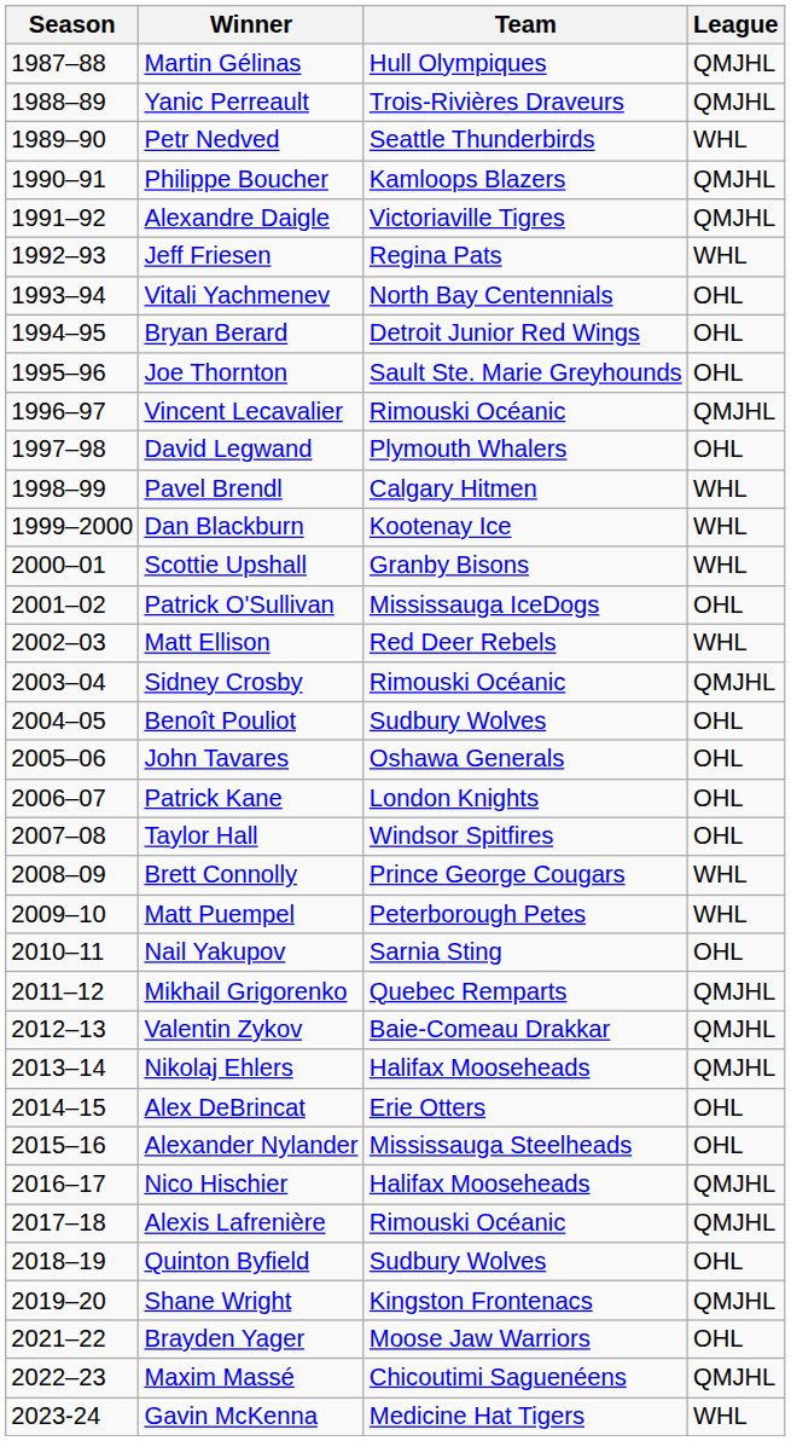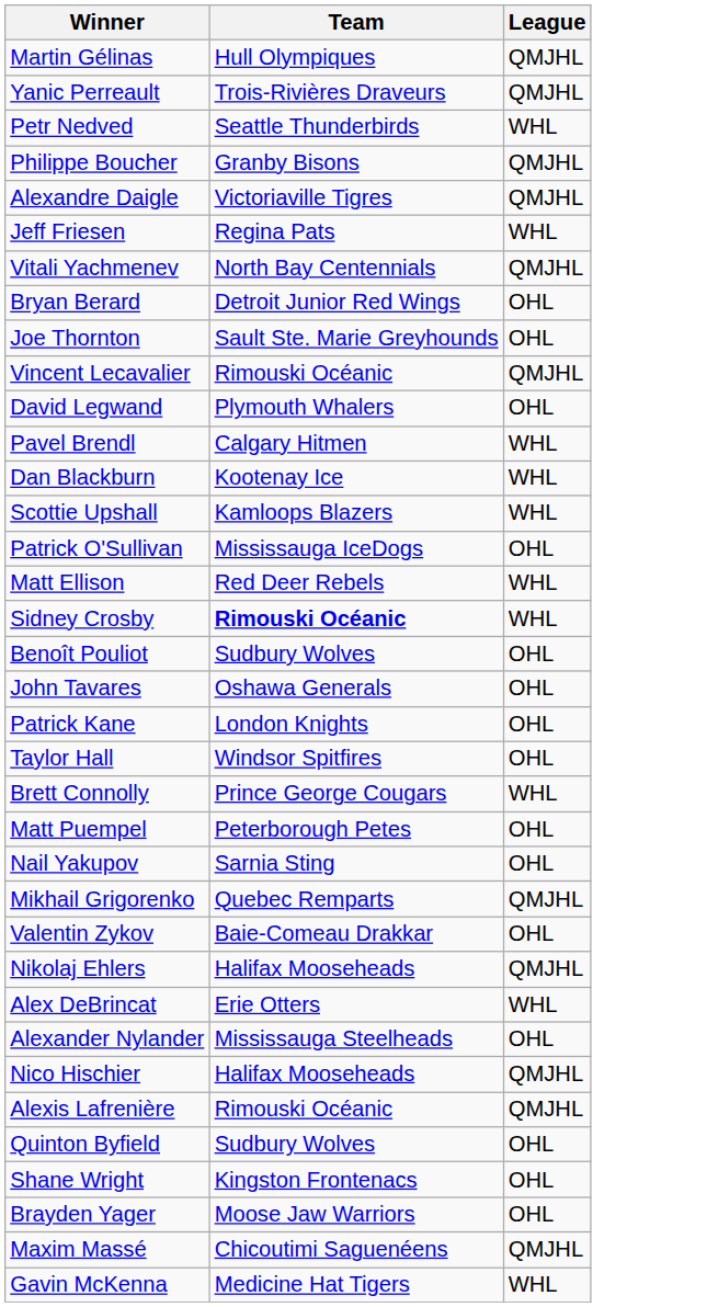 <table class="wikitable sortable">
 <tr>
-<th>Season</th>
 <th>Winner</th>
 <th>Team</th>
 <th>League</th>
 </tr>
 <tr>
-<td>1987–88</td>
 <td><a href='#'>Martin Gélinas</a></td>
 <td><a href='#'>Hull Olympiques</a></td>
 <td>QMJHL</td>
 </tr>
 <tr>
-<td>1988–89</td>
 <td><a href='#'>Yanic Perreault</a></td>
 <td><a href='#'>Trois-Rivières Draveurs</a></td>
 <td>QMJHL</td>
 </tr>
 <tr>
-<td>1989–90</td>
 <td><a href='#'>Petr Nedved</a></td>
 <td><a href='#'>Seattle Thunderbirds</a></td>
 <td>WHL</td>
 </tr>
 <tr>
-<td>1990–91</td>
 <td><a href='#'>Philippe Boucher</a></td>
-<td><a href='#'>Kamloops Blazers</a></td>
+<td><a href='#'>Granby Bisons</a></td>
 <td>QMJHL</td>
 </tr>
 <tr>
-<td>1991–92</td>
 <td><a href='#'>Alexandre Daigle</a></td>
 <td><a href='#'>Victoriaville Tigres</a></td>
 <td>QMJHL</td>
 </tr>
 <tr>
-<td>1992–93</td>
 <td><a href='#'>Jeff Friesen</a></td>
 <td><a href='#'>Regina Pats</a></td>
 <td>WHL</td>
 </tr>
 <tr>
-<td>1993–94</td>
 <td><a href='#'>Vitali Yachmenev</a></td>
 <td><a href='#'>North Bay Centennials</a></td>
-<td>OHL</td>
+<td>QMJHL</td>
 </tr>
 <tr>
-<td>1994–95</td>
 <td><a href='#'>Bryan Berard</a></td>
 <td><a href='#'>Detroit Junior Red Wings</a></td>
 <td>OHL</td>
 </tr>
 <tr>
-<td>1995–96</td>
 <td><a href='#'>Joe Thornton</a></td>
 <td><a href='#'>Sault Ste. Marie Greyhounds</a></td>
 <td>OHL</td>
 </tr>
 <tr>
-<td>1996–97</td>
 <td><a href='#'>Vincent Lecavalier</a></td>
 <td><a href='#'>Rimouski Océanic</a></td>
 <td>QMJHL</td>
 </tr>
 <tr>
-<td>1997–98</td>
 <td><a href='#'>David Legwand</a></td>
 <td><a href='#'>Plymouth Whalers</a></td>
 <td>OHL</td>
 </tr>
 <tr>
-<td>1998–99</td>
 <td><a href='#'>Pavel Brendl</a></td>
 <td><a href='#'>Calgary Hitmen</a></td>
 <td>WHL</td>
 </tr>
 <tr>
-<td>1999–2000</td>
 <td><a href='#'>Dan Blackburn</a></td>
 <td><a href='#'>Kootenay Ice</a></td>
 <td>WHL</td>
 </tr>
 <tr>
-<td>2000–01</td>
 <td><a href='#'>Scottie Upshall</a></td>
-<td><a href='#'>Granby Bisons</a></td>
+<td><a href='#'>Kamloops Blazers</a></td>
 <td>WHL</td>
 </tr>
 <tr>
-<td>2001–02</td>
 <td><a href='#'>Patrick O'Sullivan</a></td>
 <td><a href='#'>Mississauga IceDogs</a></td>
 <td>OHL</td>
 </tr>
 <tr>
-<td>2002–03</td>
 <td><a href='#'>Matt Ellison</a></td>
 <td><a href='#'>Red Deer Rebels</a></td>
 <td>WHL</td>
 </tr>
 <tr>
-<td>2003–04</td>
 <td><a href='#'>Sidney Crosby</a></td>
-<td><a href='#'>Rimouski Océanic</a></td>
-<td>QMJHL</td>
+<td><strong><a href='#'>Rimouski Océanic</a></strong></td>
+<td>WHL</td>
 </tr>
 <tr>
-<td>2004–05</td>
 <td><a href='#'>Benoît Pouliot</a></td>
 <td><a href='#'>Sudbury Wolves</a></td>
 <td>OHL</td>
 </tr>
 <tr>
-<td>2005–06</td>
 <td><a href='#'>John Tavares</a></td>
 <td><a href='#'>Oshawa Generals</a></td>
 <td>OHL</td>
 </tr>
 <tr>
-<td>2006–07</td>
 <td><a href='#'>Patrick Kane</a></td>
 <td><a href='#'>London Knights</a></td>
 <td>OHL</td>
 </tr>
 <tr>
-<td>2007–08</td>
 <td><a href='#'>Taylor Hall</a></td>
 <td><a href='#'>Windsor Spitfires</a></td>
 <td>OHL</td>
 </tr>
 <tr>
-<td>2008–09</td>
 <td><a href='#'>Brett Connolly</a></td>
 <td><a href='#'>Prince George Cougars</a></td>
 <td>WHL</td>
 </tr>
 <tr>
-<td>2009–10</td>
 <td><a href='#'>Matt Puempel</a></td>
 <td><a href='#'>Peterborough Petes</a></td>
-<td>WHL</td>
+<td>OHL</td>
 </tr>
 <tr>
-<td>2010–11</td>
 <td><a href='#'>Nail Yakupov</a></td>
 <td><a href='#'>Sarnia Sting</a></td>
 <td>OHL</td>
 </tr>
 <tr>
-<td>2011–12</td>
 <td><a href='#'>Mikhail Grigorenko</a></td>
 <td><a href='#'>Quebec Remparts</a></td>
 <td>QMJHL</td>
 </tr>
 <tr>
-<td>2012–13</td>
 <td><a href='#'>Valentin Zykov</a></td>
 <td><a href='#'>Baie-Comeau Drakkar</a></td>
-<td>QMJHL</td>
+<td>OHL</td>
 </tr>
 <tr>
-<td>2013–14</td>
 <td><a href='#'>Nikolaj Ehlers</a></td>
 <td><a href='#'>Halifax Mooseheads</a></td>
 <td>QMJHL</td>
 </tr>
 <tr>
-<td>2014–15</td>
 <td><a href='#'>Alex DeBrincat</a></td>
 <td><a href='#'>Erie Otters</a></td>
-<td>OHL</td>
+<td>WHL</td>
 </tr>
 <tr>
-<td>2015–16</td>
 <td><a href='#'>Alexander Nylander</a></td>
 <td><a href='#'>Mississauga Steelheads</a></td>
 <td>OHL</td>
 </tr>
 <tr>
-<td>2016–17</td>
 <td><a href='#'>Nico Hischier</a></td>
 <td><a href='#'>Halifax Mooseheads</a></td>
 <td>QMJHL</td>
 </tr>
 <tr>
-<td>2017–18</td>
 <td><a href='#'>Alexis Lafrenière</a></td>
 <td><a href='#'>Rimouski Océanic</a></td>
 <td>QMJHL</td>
 </tr>
 <tr>
-<td>2018–19</td>
 <td><a href='#'>Quinton Byfield</a></td>
 <td><a href='#'>Sudbury Wolves</a></td>
 <td>OHL</td>
 </tr>
 <tr>
-<td>2019–20</td>
 <td><a href='#'>Shane Wright</a></td>
 <td><a href='#'>Kingston Frontenacs</a></td>
-<td>QMJHL</td>
+<td>OHL</td>
 </tr>
 <tr>
-<td>2021–22</td>
 <td><a href='#'>Brayden Yager</a></td>
 <td><a href='#'>Moose Jaw Warriors</a></td>
 <td>OHL</td>
 </tr>
 <tr>
-<td>2022–23</td>
 <td><a href='#'>Maxim Massé</a></td>
 <td><a href='#'>Chicoutimi Saguenéens</a></td>
 <td>QMJHL</td>
 </tr>
 <tr>
-<td>2023-24</td>
 <td><a href='#'>Gavin McKenna</a></td>
 <td><a href='#'>Medicine Hat Tigers</a></td>
 <td>WHL</td>
 </tr>
 </table>
